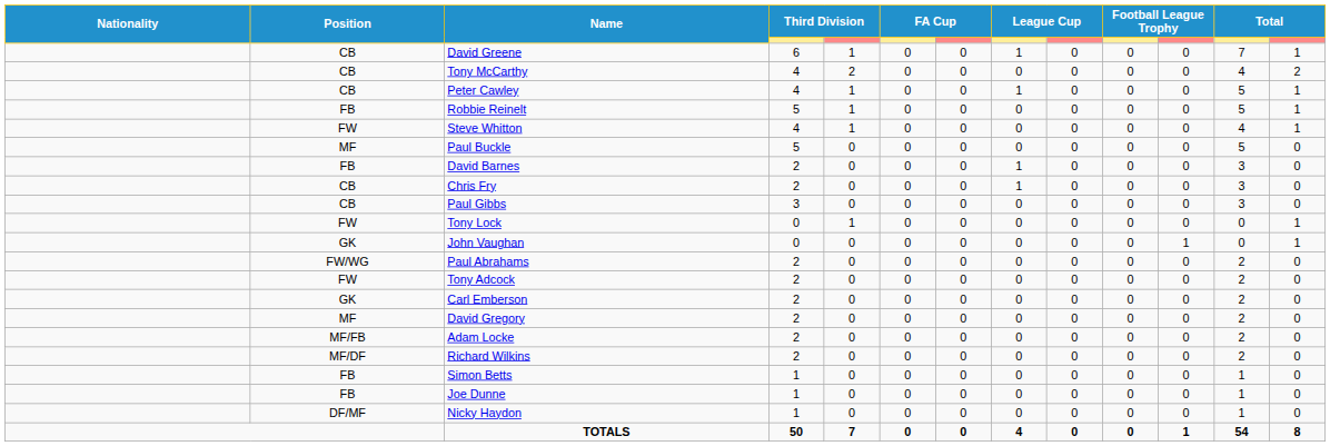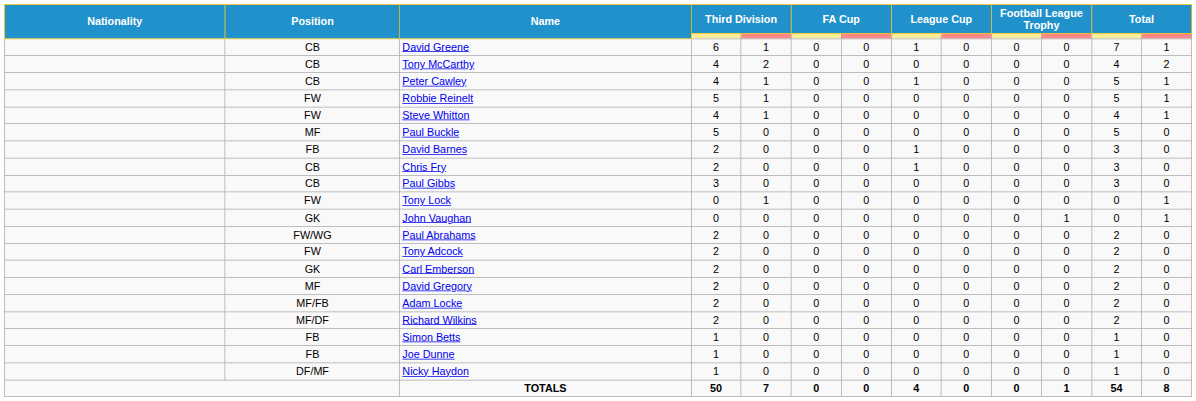 <table class="wikitable" style="text-align:center; font-size:90%; width:100%;">
 <tr>
 <th rowspan="2" style="background:#2191CC; color:white; border:1px solid #F7C408; text-align:center;">Nationality</th>
 <th rowspan="2" style="background:#2191CC; color:white; border:1px solid #F7C408; text-align:center;">Position</th>
 <th rowspan="2" style="background:#2191CC; color:white; border:1px solid #F7C408; text-align:center;">Name</th>
 <th colspan="2" style="background:#2191CC; color:white; border:1px solid #F7C408; text-align:center;">Third Division</th>
 <th colspan="2" style="background:#2191CC; color:white; border:1px solid #F7C408; text-align:center;">FA Cup</th>
 <th colspan="2" style="background:#2191CC; color:white; border:1px solid #F7C408; text-align:center;">League Cup</th>
 <th colspan="2" style="background:#2191CC; color:white; border:1px solid #F7C408; text-align:center;">Football League Trophy</th>
 <th colspan="2" style="background:#2191CC; color:white; border:1px solid #F7C408; text-align:center;">Total</th>
 </tr>
 <tr>
 <th width=60 style="background: #FFEE99"></th>
 <th width=60 style="background: #FF8888"></th>
 <th width=60 style="background: #FFEE99"></th>
 <th width=60 style="background: #FF8888"></th>
 <th width=60 style="background: #FFEE99"></th>
 <th width=60 style="background: #FF8888"></th>
 <th width=60 style="background: #FFEE99"></th>
 <th width=60 style="background: #FF8888"></th>
 <th width=60 style="background: #FFEE99"></th>
 <th width=60 style="background: #FF8888"></th>
 </tr>
 <tr>
 <td></td>
 <td>CB</td>
 <td align="left"><a href='#'>David Greene</a></td>
 <td>6</td>
 <td>1</td>
 <td>0</td>
 <td>0</td>
 <td>1</td>
 <td>0</td>
 <td>0</td>
 <td>0</td>
 <td>7</td>
 <td>1</td>
 </tr>
 <tr>
 <td></td>
 <td>CB</td>
 <td align="left"><a href='#'>Tony McCarthy</a></td>
 <td>4</td>
 <td>2</td>
 <td>0</td>
 <td>0</td>
 <td>0</td>
 <td>0</td>
 <td>0</td>
 <td>0</td>
 <td>4</td>
 <td>2</td>
 </tr>
 <tr>
 <td></td>
 <td>CB</td>
 <td align="left"><a href='#'>Peter Cawley</a></td>
 <td>4</td>
 <td>1</td>
 <td>0</td>
 <td>0</td>
 <td>1</td>
 <td>0</td>
 <td>0</td>
 <td>0</td>
 <td>5</td>
 <td>1</td>
 </tr>
 <tr>
 <td></td>
-<td>FB</td>
+<td>FW</td>
 <td align="left"><a href='#'>Robbie Reinelt</a></td>
 <td>5</td>
 <td>1</td>
 <td>0</td>
 <td>0</td>
 <td>0</td>
 <td>0</td>
 <td>0</td>
 <td>0</td>
 <td>5</td>
 <td>1</td>
 </tr>
 <tr>
 <td></td>
 <td>FW</td>
 <td align="left"><a href='#'>Steve Whitton</a></td>
 <td>4</td>
 <td>1</td>
 <td>0</td>
 <td>0</td>
 <td>0</td>
 <td>0</td>
 <td>0</td>
 <td>0</td>
 <td>4</td>
 <td>1</td>
 </tr>
 <tr>
 <td></td>
 <td>MF</td>
 <td align="left"><a href='#'>Paul Buckle</a></td>
 <td>5</td>
 <td>0</td>
 <td>0</td>
 <td>0</td>
 <td>0</td>
 <td>0</td>
 <td>0</td>
 <td>0</td>
 <td>5</td>
 <td>0</td>
 </tr>
 <tr>
 <td></td>
 <td>FB</td>
 <td align="left"><a href='#'>David Barnes</a></td>
 <td>2</td>
 <td>0</td>
 <td>0</td>
 <td>0</td>
 <td>1</td>
 <td>0</td>
 <td>0</td>
 <td>0</td>
 <td>3</td>
 <td>0</td>
 </tr>
 <tr>
 <td></td>
 <td>CB</td>
 <td align="left"><a href='#'>Chris Fry</a></td>
 <td>2</td>
 <td>0</td>
 <td>0</td>
 <td>0</td>
 <td>1</td>
 <td>0</td>
 <td>0</td>
 <td>0</td>
 <td>3</td>
 <td>0</td>
 </tr>
 <tr>
 <td></td>
 <td>CB</td>
 <td align="left"><a href='#'>Paul Gibbs</a></td>
 <td>3</td>
 <td>0</td>
 <td>0</td>
 <td>0</td>
 <td>0</td>
 <td>0</td>
 <td>0</td>
 <td>0</td>
 <td>3</td>
 <td>0</td>
 </tr>
 <tr>
 <td></td>
 <td>FW</td>
 <td align="left"><a href='#'>Tony Lock</a></td>
 <td>0</td>
 <td>1</td>
 <td>0</td>
 <td>0</td>
 <td>0</td>
 <td>0</td>
 <td>0</td>
 <td>0</td>
 <td>0</td>
 <td>1</td>
 </tr>
 <tr>
 <td></td>
 <td>GK</td>
 <td align="left"><a href='#'>John Vaughan</a></td>
 <td>0</td>
 <td>0</td>
 <td>0</td>
 <td>0</td>
 <td>0</td>
 <td>0</td>
 <td>0</td>
 <td>1</td>
 <td>0</td>
 <td>1</td>
 </tr>
 <tr>
 <td></td>
 <td>FW/WG</td>
 <td align="left"><a href='#'>Paul Abrahams</a></td>
 <td>2</td>
 <td>0</td>
 <td>0</td>
 <td>0</td>
 <td>0</td>
 <td>0</td>
 <td>0</td>
 <td>0</td>
 <td>2</td>
 <td>0</td>
 </tr>
 <tr>
 <td></td>
 <td>FW</td>
 <td align="left"><a href='#'>Tony Adcock</a></td>
 <td>2</td>
 <td>0</td>
 <td>0</td>
 <td>0</td>
 <td>0</td>
 <td>0</td>
 <td>0</td>
 <td>0</td>
 <td>2</td>
 <td>0</td>
 </tr>
 <tr>
 <td></td>
 <td>GK</td>
 <td align="left"><a href='#'>Carl Emberson</a></td>
 <td>2</td>
 <td>0</td>
 <td>0</td>
 <td>0</td>
 <td>0</td>
 <td>0</td>
 <td>0</td>
 <td>0</td>
 <td>2</td>
 <td>0</td>
 </tr>
 <tr>
 <td></td>
 <td>MF</td>
 <td align="left"><a href='#'>David Gregory</a></td>
 <td>2</td>
 <td>0</td>
 <td>0</td>
 <td>0</td>
 <td>0</td>
 <td>0</td>
 <td>0</td>
 <td>0</td>
 <td>2</td>
 <td>0</td>
 </tr>
 <tr>
 <td></td>
 <td>MF/FB</td>
 <td align="left"><a href='#'>Adam Locke</a></td>
 <td>2</td>
 <td>0</td>
 <td>0</td>
 <td>0</td>
 <td>0</td>
 <td>0</td>
 <td>0</td>
 <td>0</td>
 <td>2</td>
 <td>0</td>
 </tr>
 <tr>
 <td></td>
 <td>MF/DF</td>
 <td align="left"><a href='#'>Richard Wilkins</a></td>
 <td>2</td>
 <td>0</td>
 <td>0</td>
 <td>0</td>
 <td>0</td>
 <td>0</td>
 <td>0</td>
 <td>0</td>
 <td>2</td>
 <td>0</td>
 </tr>
 <tr>
 <td></td>
 <td>FB</td>
 <td align="left"><a href='#'>Simon Betts</a></td>
 <td>1</td>
 <td>0</td>
 <td>0</td>
 <td>0</td>
 <td>0</td>
 <td>0</td>
 <td>0</td>
 <td>0</td>
 <td>1</td>
 <td>0</td>
 </tr>
 <tr>
 <td></td>
 <td>FB</td>
 <td align="left"><a href='#'>Joe Dunne</a></td>
 <td>1</td>
 <td>0</td>
 <td>0</td>
 <td>0</td>
 <td>0</td>
 <td>0</td>
 <td>0</td>
 <td>0</td>
 <td>1</td>
 <td>0</td>
 </tr>
 <tr>
 <td></td>
 <td>DF/MF</td>
 <td align="left"><a href='#'>Nicky Haydon</a></td>
 <td>1</td>
 <td>0</td>
 <td>0</td>
 <td>0</td>
 <td>0</td>
 <td>0</td>
 <td>0</td>
 <td>0</td>
 <td>1</td>
 <td>0</td>
 </tr>
 <tr>
 <td colspan="2"></td>
 <td><strong>TOTALS</strong></td>
 <td><strong>50</strong></td>
 <td><strong>7</strong></td>
 <td><strong>0</strong></td>
 <td><strong>0</strong></td>
 <td><strong>4</strong></td>
 <td><strong>0</strong></td>
 <td><strong>0</strong></td>
 <td><strong>1</strong></td>
 <td><strong>54</strong></td>
 <td><strong>8</strong></td>
 </tr>
 </table>
